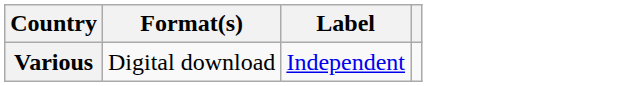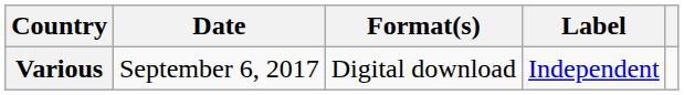 <table class="wikitable plainrowheaders">
 <tr>
 <th scope="col">Country</th>
+<th scope="col">Date</th>
 <th scope="col">Format(s)</th>
 <th scope="col">Label</th>
 <th scope="col"></th>
 </tr>
 <tr>
 <th scope="row">Various</th>
+<td>September 6, 2017</td>
 <td>Digital download</td>
 <td><a href='#'>Independent</a></td>
 <td></td>
 </tr>
 </table>
